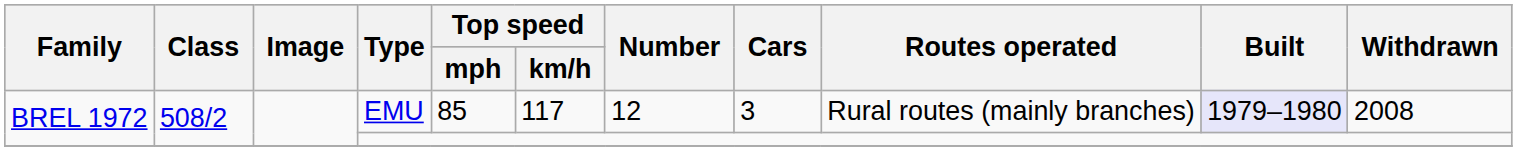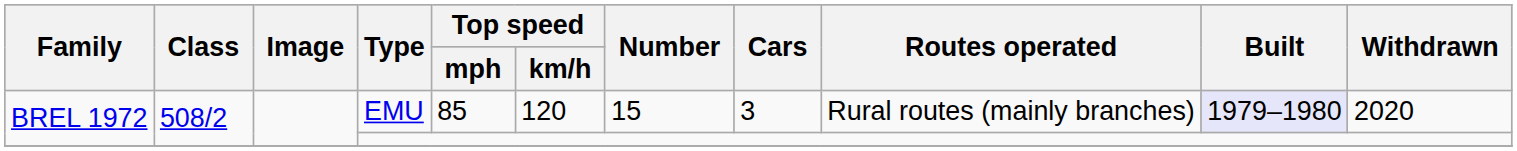 <table class="wikitable" border="1">
 <tr style="background:#f9f9f9;">
 <th rowspan="2">Family</th>
 <th rowspan="2"> Class </th>
 <th rowspan="2"> Image </th>
 <th rowspan="2">Type</th>
 <th colspan="2"> Top speed </th>
 <th rowspan="2"> Number </th>
 <th rowspan="2"> Cars </th>
 <th rowspan="2"> Routes operated </th>
 <th rowspan="2"> Built </th>
 <th rowspan="2"> Withdrawn </th>
 </tr>
 <tr style="background:#f9f9f9;">
 <th> mph </th>
 <th> km/h </th>
 </tr>
 <tr>
 <td rowspan="2"><a href='#'>BREL 1972</a></td>
 <td rowspan="2"><a href='#'>508/2</a></td>
 <td rowspan="2"></td>
 <td><a href='#'>EMU</a></td>
 <td>85</td>
-<td>117</td>
-<td>12</td>
+<td>120</td>
+<td>15</td>
 <td>3</td>
 <td>Rural routes (mainly branches)</td>
 <td style="background: lavender;">1979–1980</td>
-<td>2008</td>
+<td>2020</td>
 </tr>
 <tr>
 <td colspan="8"></td>
 </tr>
 <tr>
 </tr>
 </table>
